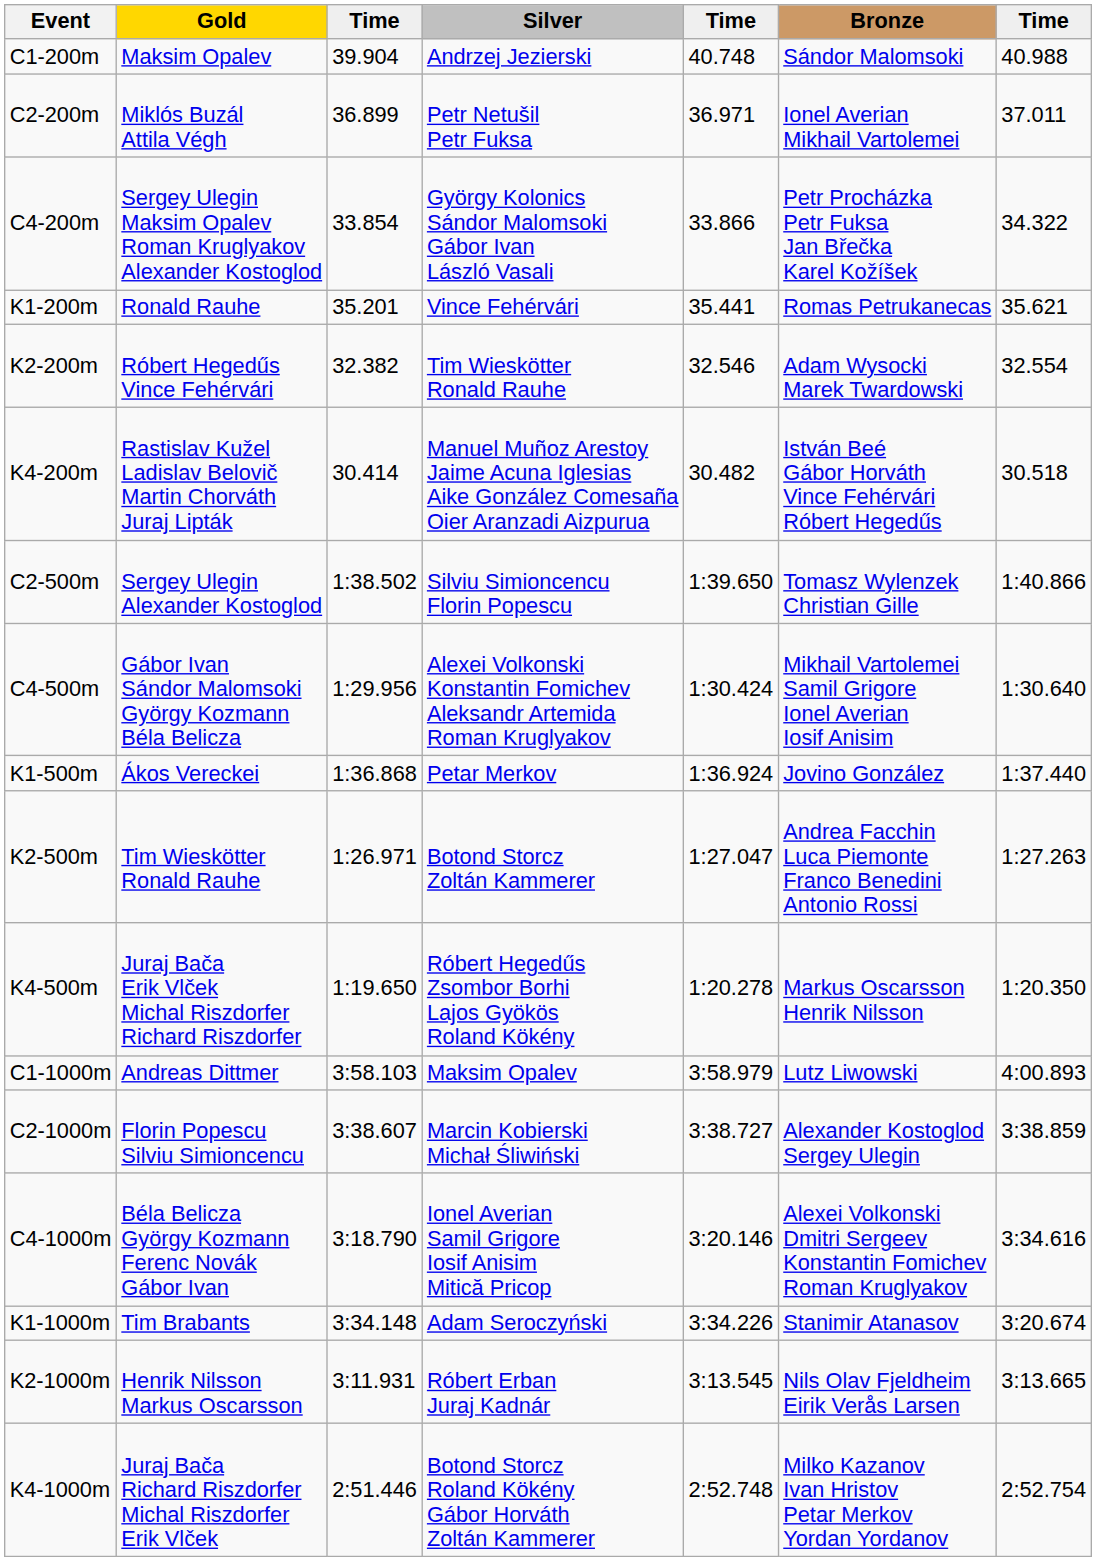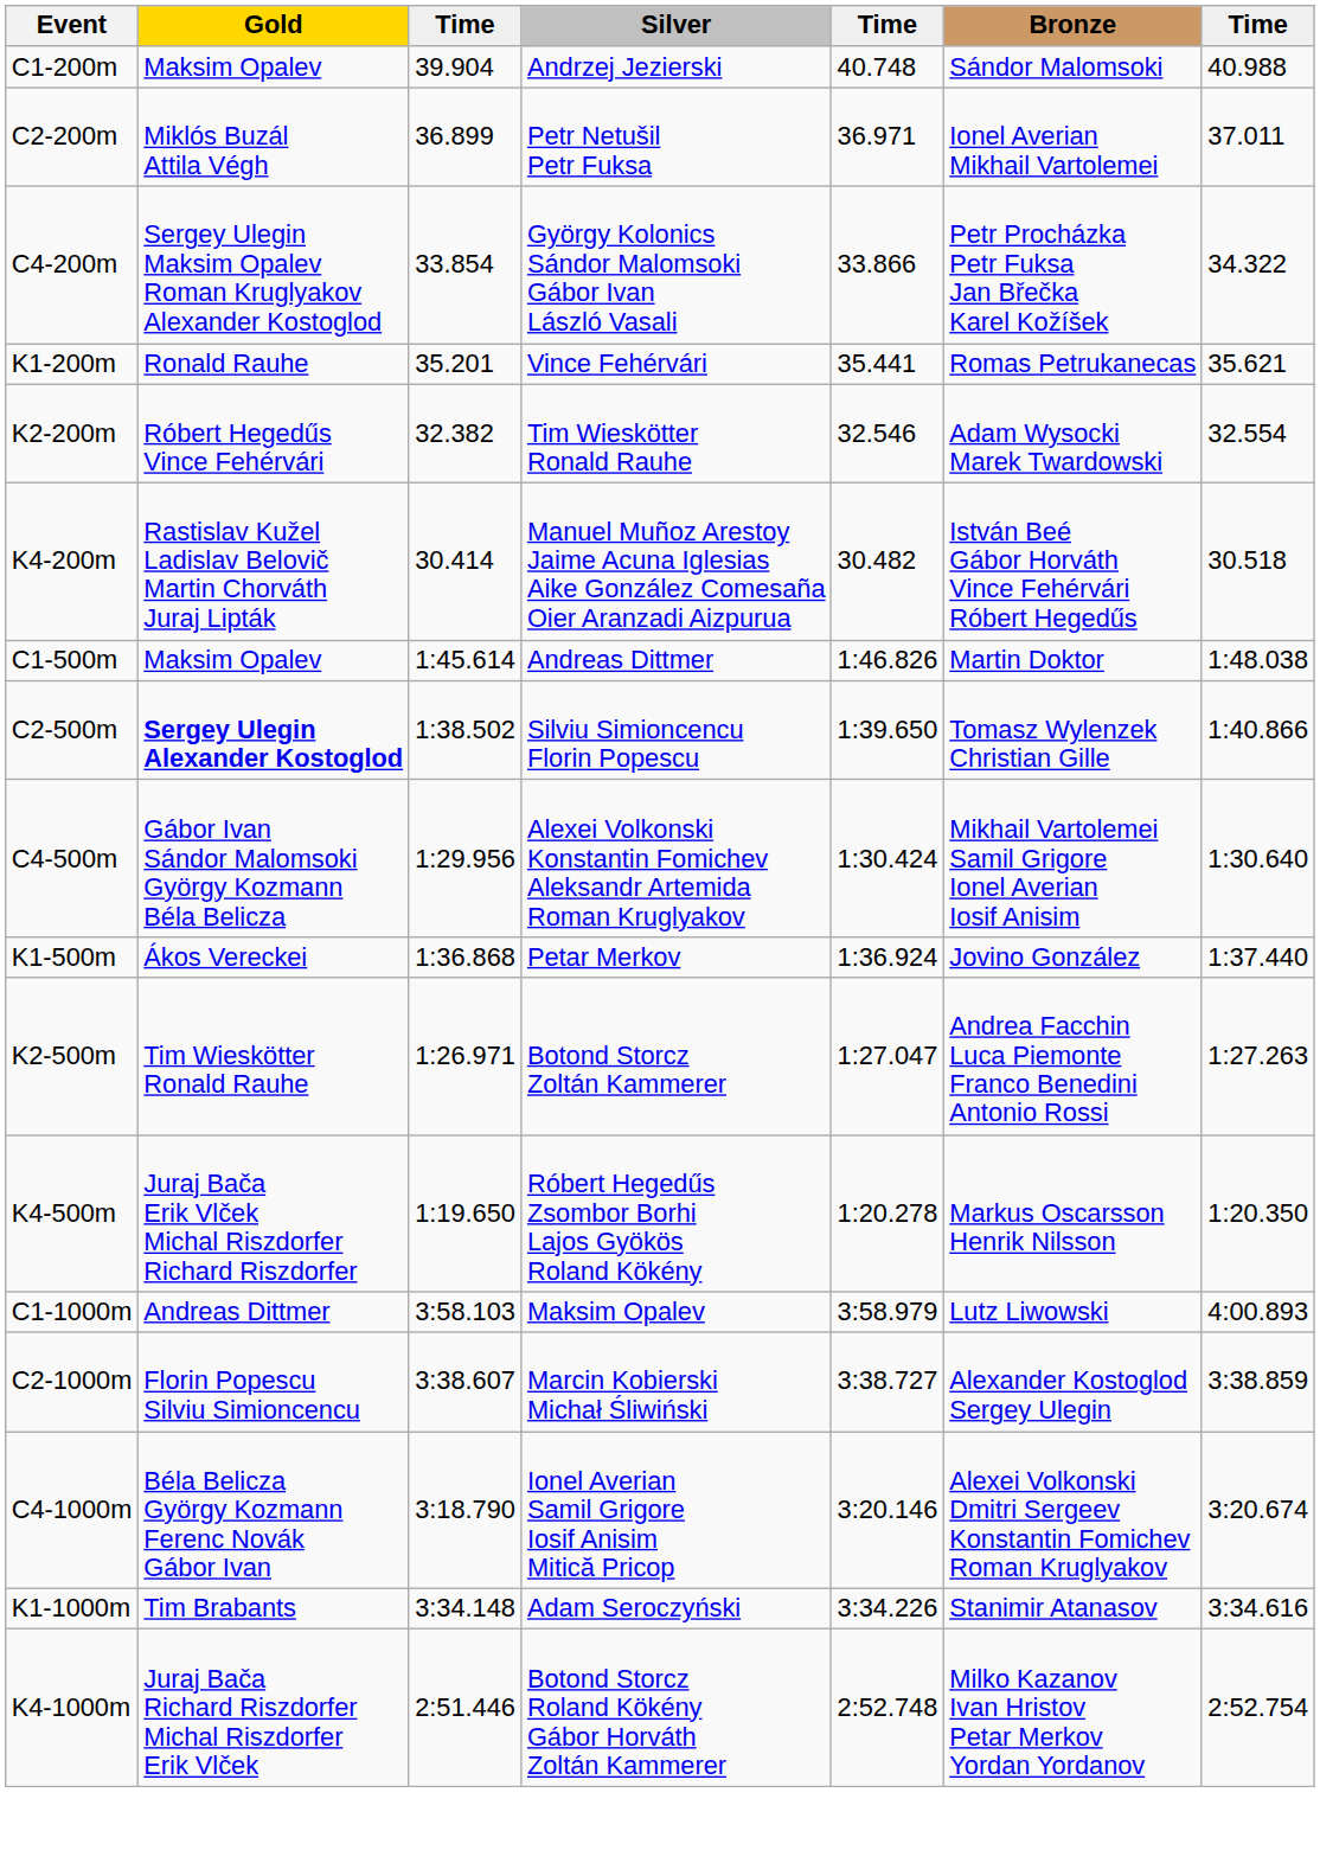 <table class="wikitable">
 <tr>
 <th>Event</th>
 <td align=center bgcolor="gold"><strong>Gold</strong></td>
 <td align=center bgcolor="EFEFEF"><strong>Time</strong></td>
 <td align=center bgcolor="silver"><strong>Silver</strong></td>
 <td align=center bgcolor="EFEFEF"><strong>Time</strong></td>
 <td align=center bgcolor="CC9966"><strong>Bronze</strong></td>
 <td align=center bgcolor="EFEFEF"><strong>Time</strong></td>
 </tr>
 <tr>
 <td>C1-200m</td>
 <td> <a href='#'>Maksim Opalev</a></td>
 <td>39.904</td>
 <td> <a href='#'>Andrzej Jezierski</a></td>
 <td>40.748</td>
 <td> <a href='#'>Sándor Malomsoki</a></td>
 <td>40.988</td>
 </tr>
 <tr>
 <td>C2-200m</td>
 <td><br><a href='#'>Miklós Buzál</a><br><a href='#'>Attila Végh</a></td>
 <td>36.899</td>
 <td><br><a href='#'>Petr Netušil</a><br><a href='#'>Petr Fuksa</a></td>
 <td>36.971</td>
 <td><br><a href='#'>Ionel Averian</a><br><a href='#'>Mikhail Vartolemei</a></td>
 <td>37.011</td>
 </tr>
 <tr>
 <td>C4-200m</td>
 <td><br><a href='#'>Sergey Ulegin</a><br><a href='#'>Maksim Opalev</a><br><a href='#'>Roman Kruglyakov</a><br><a href='#'>Alexander Kostoglod</a></td>
 <td>33.854</td>
 <td><br><a href='#'>György Kolonics</a><br><a href='#'>Sándor Malomsoki</a><br><a href='#'>Gábor Ivan</a><br><a href='#'>László Vasali</a></td>
 <td>33.866</td>
 <td><br><a href='#'>Petr Procházka</a><br><a href='#'>Petr Fuksa</a><br><a href='#'>Jan Břečka</a><br><a href='#'>Karel Kožíšek</a></td>
 <td>34.322</td>
 </tr>
 <tr>
 <td>K1-200m</td>
 <td> <a href='#'>Ronald Rauhe</a></td>
 <td>35.201</td>
 <td> <a href='#'>Vince Fehérvári</a></td>
 <td>35.441</td>
 <td> <a href='#'>Romas Petrukanecas</a></td>
 <td>35.621</td>
 </tr>
 <tr>
 <td>K2-200m</td>
 <td><br><a href='#'>Róbert Hegedűs</a><br><a href='#'>Vince Fehérvári</a></td>
 <td>32.382</td>
 <td><br><a href='#'>Tim Wieskötter</a><br><a href='#'>Ronald Rauhe</a></td>
 <td>32.546</td>
 <td><br><a href='#'>Adam Wysocki</a><br><a href='#'>Marek Twardowski</a></td>
 <td>32.554</td>
 </tr>
 <tr>
 <td>K4-200m</td>
 <td><br><a href='#'>Rastislav Kužel</a><br><a href='#'>Ladislav Belovič</a><br><a href='#'>Martin Chorváth</a><br><a href='#'>Juraj Lipták</a></td>
 <td>30.414</td>
 <td><br><a href='#'>Manuel Muñoz Arestoy</a><br><a href='#'>Jaime Acuna Iglesias</a><br><a href='#'>Aike González Comesaña</a><br><a href='#'>Oier Aranzadi Aizpurua</a></td>
 <td>30.482</td>
 <td><br><a href='#'>István Beé</a><br><a href='#'>Gábor Horváth</a><br><a href='#'>Vince Fehérvári</a><br><a href='#'>Róbert Hegedűs</a></td>
 <td>30.518</td>
 </tr>
 <tr>
+<td>C1-500m</td>
+<td> <a href='#'>Maksim Opalev</a></td>
+<td>1:45.614</td>
+<td> <a href='#'>Andreas Dittmer</a></td>
+<td>1:46.826</td>
+<td> <a href='#'>Martin Doktor</a></td>
+<td>1:48.038</td>
+</tr>
+<tr>
 <td>C2-500m</td>
-<td><br><a href='#'>Sergey Ulegin</a><br><a href='#'>Alexander Kostoglod</a></td>
+<td><strong><br><a href='#'>Sergey Ulegin</a><br><a href='#'>Alexander Kostoglod</a></strong></td>
 <td>1:38.502</td>
 <td><br><a href='#'>Silviu Simioncencu</a><br><a href='#'>Florin Popescu</a></td>
 <td>1:39.650</td>
 <td><br><a href='#'>Tomasz Wylenzek</a><br><a href='#'>Christian Gille</a></td>
 <td>1:40.866</td>
 </tr>
 <tr>
 <td>C4-500m</td>
 <td><br><a href='#'>Gábor Ivan</a><br><a href='#'>Sándor Malomsoki</a><br><a href='#'>György Kozmann</a><br><a href='#'>Béla Belicza</a></td>
 <td>1:29.956</td>
 <td><br><a href='#'>Alexei Volkonski</a><br><a href='#'>Konstantin Fomichev</a><br><a href='#'>Aleksandr Artemida</a><br><a href='#'>Roman Kruglyakov</a></td>
 <td>1:30.424</td>
 <td><br><a href='#'>Mikhail Vartolemei</a><br><a href='#'>Samil Grigore</a><br><a href='#'>Ionel Averian</a><br><a href='#'>Iosif Anisim</a></td>
 <td>1:30.640</td>
 </tr>
 <tr>
 <td>K1-500m</td>
 <td> <a href='#'>Ákos Vereckei</a></td>
 <td>1:36.868</td>
 <td> <a href='#'>Petar Merkov</a></td>
 <td>1:36.924</td>
 <td> <a href='#'>Jovino González</a></td>
 <td>1:37.440</td>
 </tr>
 <tr>
 <td>K2-500m</td>
 <td><br><a href='#'>Tim Wieskötter</a><br><a href='#'>Ronald Rauhe</a></td>
 <td>1:26.971</td>
 <td><br><a href='#'>Botond Storcz</a><br><a href='#'>Zoltán Kammerer</a></td>
 <td>1:27.047</td>
 <td><br><a href='#'>Andrea Facchin</a><br><a href='#'>Luca Piemonte</a><br><a href='#'>Franco Benedini</a><br><a href='#'>Antonio Rossi</a></td>
 <td>1:27.263</td>
 </tr>
 <tr>
 <td>K4-500m</td>
 <td><br><a href='#'>Juraj Bača</a><br><a href='#'>Erik Vlček</a><br><a href='#'>Michal Riszdorfer</a><br><a href='#'>Richard Riszdorfer</a></td>
 <td>1:19.650</td>
 <td><br><a href='#'>Róbert Hegedűs</a><br><a href='#'>Zsombor Borhi</a><br><a href='#'>Lajos Gyökös</a><br><a href='#'>Roland Kökény</a></td>
 <td>1:20.278</td>
 <td><br><a href='#'>Markus Oscarsson</a><br><a href='#'>Henrik Nilsson</a></td>
 <td>1:20.350</td>
 </tr>
 <tr>
 <td>C1-1000m</td>
 <td> <a href='#'>Andreas Dittmer</a></td>
 <td>3:58.103</td>
 <td> <a href='#'>Maksim Opalev</a></td>
 <td>3:58.979</td>
 <td> <a href='#'>Lutz Liwowski</a></td>
 <td>4:00.893</td>
 </tr>
 <tr>
 <td>C2-1000m</td>
 <td><br><a href='#'>Florin Popescu</a><br><a href='#'>Silviu Simioncencu</a></td>
 <td>3:38.607</td>
 <td><br><a href='#'>Marcin Kobierski</a><br><a href='#'>Michał Śliwiński</a></td>
 <td>3:38.727</td>
 <td><br><a href='#'>Alexander Kostoglod</a><br><a href='#'>Sergey Ulegin</a></td>
 <td>3:38.859</td>
 </tr>
 <tr>
 <td>C4-1000m</td>
 <td><br><a href='#'>Béla Belicza</a><br><a href='#'>György Kozmann</a><br><a href='#'>Ferenc Novák</a><br><a href='#'>Gábor Ivan</a></td>
 <td>3:18.790</td>
 <td><br><a href='#'>Ionel Averian</a><br><a href='#'>Samil Grigore</a><br><a href='#'>Iosif Anisim</a><br><a href='#'>Mitică Pricop</a></td>
 <td>3:20.146</td>
 <td><br><a href='#'>Alexei Volkonski</a><br><a href='#'>Dmitri Sergeev</a><br><a href='#'>Konstantin Fomichev</a><br><a href='#'>Roman Kruglyakov</a></td>
-<td>3:34.616</td>
+<td>3:20.674</td>
 </tr>
 <tr>
 <td>K1-1000m</td>
 <td> <a href='#'>Tim Brabants</a></td>
 <td>3:34.148</td>
 <td> <a href='#'>Adam Seroczyński</a></td>
 <td>3:34.226</td>
 <td> <a href='#'>Stanimir Atanasov</a></td>
-<td>3:20.674</td>
-</tr>
-<tr>
-<td>K2-1000m</td>
-<td><br><a href='#'>Henrik Nilsson</a><br><a href='#'>Markus Oscarsson</a></td>
-<td>3:11.931</td>
-<td><br><a href='#'>Róbert Erban</a><br><a href='#'>Juraj Kadnár</a></td>
-<td>3:13.545</td>
-<td><br><a href='#'>Nils Olav Fjeldheim</a><br><a href='#'>Eirik Verås Larsen</a></td>
-<td>3:13.665</td>
+<td>3:34.616</td>
 </tr>
 <tr>
 <td>K4-1000m</td>
 <td><br><a href='#'>Juraj Bača</a><br><a href='#'>Richard Riszdorfer</a><br><a href='#'>Michal Riszdorfer</a><br><a href='#'>Erik Vlček</a></td>
 <td>2:51.446</td>
 <td><br><a href='#'>Botond Storcz</a><br><a href='#'>Roland Kökény</a><br><a href='#'>Gábor Horváth</a><br><a href='#'>Zoltán Kammerer</a></td>
 <td>2:52.748</td>
 <td><br><a href='#'>Milko Kazanov</a><br><a href='#'>Ivan Hristov</a><br><a href='#'>Petar Merkov</a><br><a href='#'>Yordan Yordanov</a></td>
 <td>2:52.754</td>
 </tr>
 </table>
